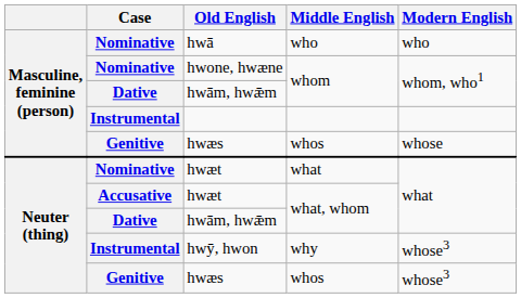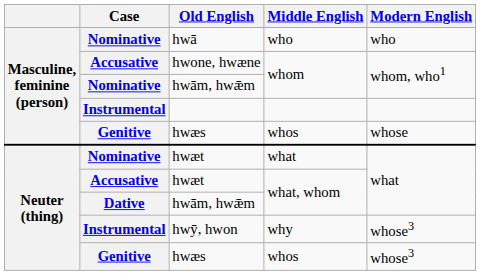 <table class="wikitable">
 <tr>
 <th></th>
 <th>Case</th>
 <th><a href='#'>Old English</a></th>
 <th><a href='#'>Middle English</a></th>
 <th><a href='#'>Modern English</a></th>
 </tr>
 <tr>
 <th rowspan="5">Masculine,<br>feminine<br>(person)</th>
 <th><a href='#'>Nominative</a></th>
 <td>hwā</td>
 <td>who</td>
 <td>who</td>
 </tr>
 <tr>
-<th><a href='#'>Nominative</a></th>
+<th><a href='#'>Accusative</a></th>
 <td>hwone, hwæne</td>
 <td rowspan="2">whom</td>
 <td rowspan="2">whom, who<sup>1</sup></td>
 </tr>
 <tr>
-<th><a href='#'>Dative</a></th>
+<th><a href='#'>Nominative</a></th>
 <td>hwām, hwǣm</td>
 </tr>
 <tr>
 <th><a href='#'>Instrumental</a></th>
 <td></td>
 <td></td>
 <td></td>
 </tr>
 <tr>
 <th><a href='#'>Genitive</a></th>
 <td>hwæs</td>
 <td>whos</td>
 <td>whose</td>
 </tr>
 <tr style="border-top:2px solid;">
 <th rowspan="5">Neuter<br>(thing)</th>
 <th><a href='#'>Nominative</a></th>
 <td>hwæt</td>
 <td>what</td>
 <td rowspan="3">what</td>
 </tr>
 <tr>
 <th><a href='#'>Accusative</a></th>
 <td>hwæt</td>
 <td rowspan="2">what, whom</td>
 </tr>
 <tr>
 <th><a href='#'>Dative</a></th>
 <td>hwām, hwǣm</td>
 </tr>
 <tr>
 <th><a href='#'>Instrumental</a></th>
 <td>hwȳ, hwon</td>
 <td>why</td>
 <td>whose<sup>3</sup></td>
 </tr>
 <tr>
 <th><a href='#'>Genitive</a></th>
 <td>hwæs</td>
 <td>whos</td>
 <td>whose<sup>3</sup></td>
 </tr>
 </table>
